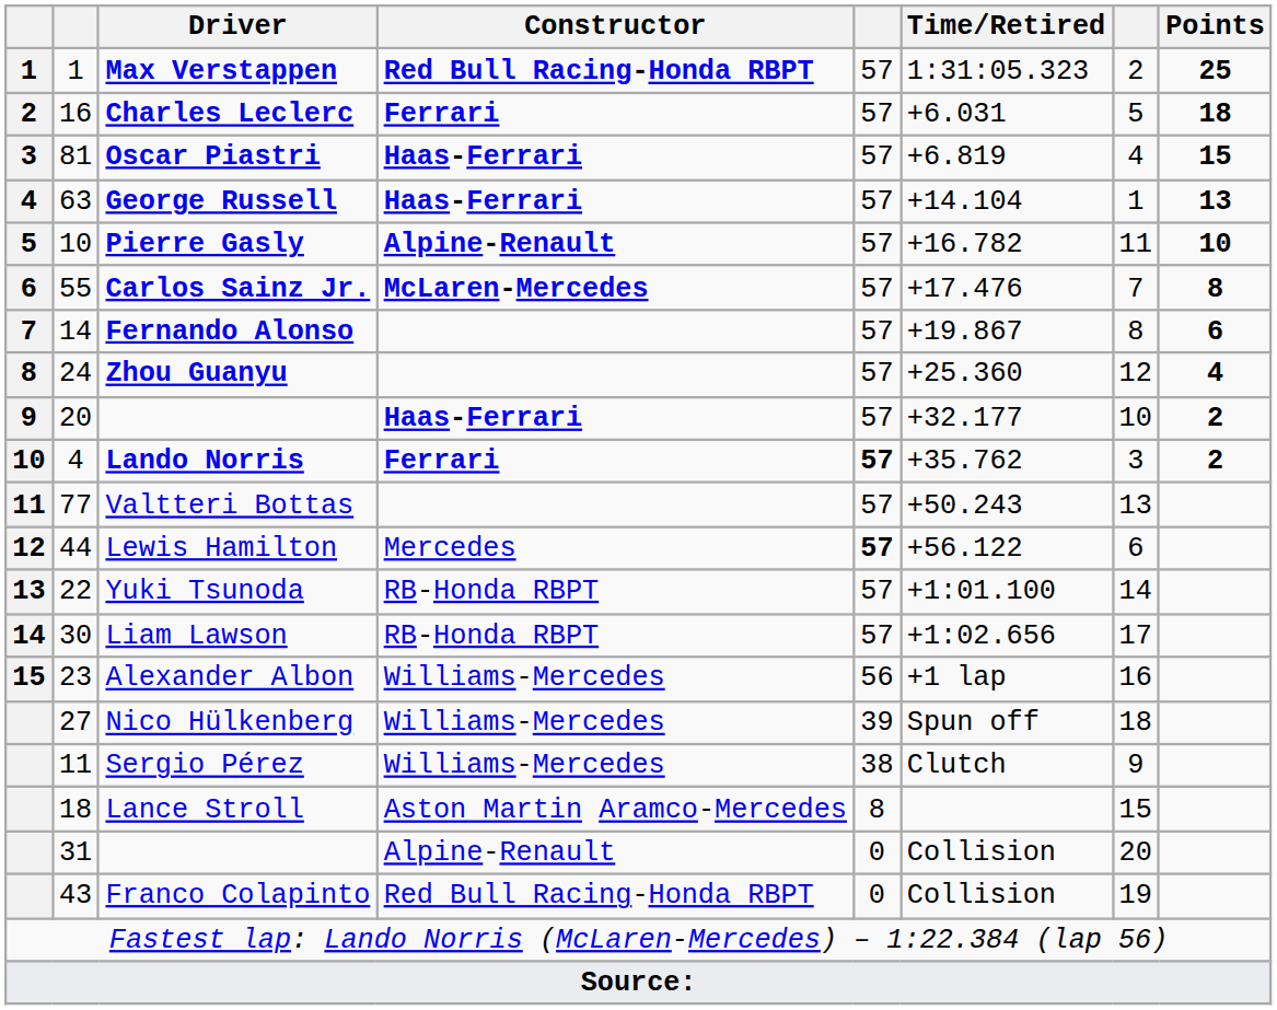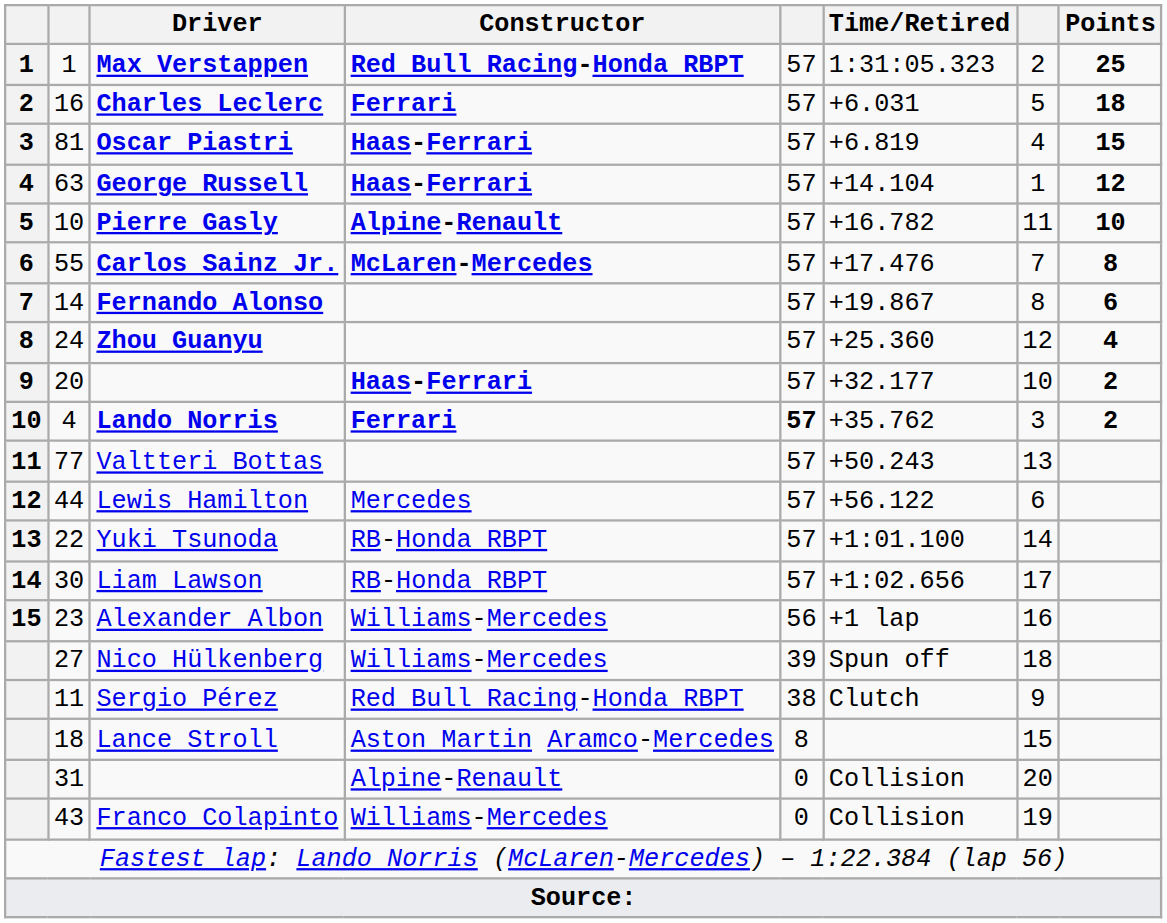 <table class="wikitable sortable" style="font-size: 85%;">
 <tr>
 <th scope="col"></th>
 <th scope="col"></th>
 <th scope="col">Driver</th>
 <th scope="col">Constructor</th>
 <th class="unsortable" scope="col"></th>
 <th class="unsortable" scope="col">Time/Retired</th>
 <th scope="col"></th>
 <th scope="col">Points</th>
 </tr>
 <tr>
 <th>1</th>
 <td align=center>1</td>
 <td data-sort-value="ver"> <strong><a href='#'>Max Verstappen</a></strong></td>
 <td><strong><a href='#'>Red Bull Racing</a>-<a href='#'>Honda RBPT</a></strong></td>
 <td align=center>57</td>
 <td>1:31:05.323</td>
 <td align=center>2</td>
 <td align=center><strong>25</strong></td>
 </tr>
 <tr>
 <th>2</th>
 <td align=center>16</td>
 <td data-sort-value="lec"><strong> <a href='#'>Charles Leclerc</a></strong></td>
 <td><strong><a href='#'>Ferrari</a></strong></td>
 <td align=center>57</td>
 <td>+6.031</td>
 <td align=center>5</td>
 <td align=center><strong>18</strong></td>
 </tr>
 <tr>
 <th>3</th>
 <td align=center>81</td>
 <td data-sort-value="pia"> <strong><a href='#'>Oscar Piastri</a></strong></td>
 <td><strong><a href='#'>Haas</a>-<a href='#'>Ferrari</a></strong></td>
 <td align=center>57</td>
 <td>+6.819</td>
 <td align=center>4</td>
 <td align=center><strong>15</strong></td>
 </tr>
 <tr>
 <th>4</th>
 <td align=center>63</td>
 <td data-sort-value="rus"> <strong><a href='#'>George Russell</a></strong></td>
 <td><strong><a href='#'>Haas</a>-<a href='#'>Ferrari</a></strong></td>
 <td align=center>57</td>
 <td>+14.104</td>
 <td align=center>1</td>
-<td align=center><strong>13</strong></td>
+<td align=center><strong>12</strong></td>
 </tr>
 <tr>
 <th>5</th>
 <td align=center>10</td>
 <td data-sort-value="gas"> <strong><a href='#'>Pierre Gasly</a></strong></td>
 <td><strong><a href='#'>Alpine</a>-<a href='#'>Renault</a></strong></td>
 <td align=center>57</td>
 <td>+16.782</td>
 <td align=center>11</td>
 <td align=center><strong>10</strong></td>
 </tr>
 <tr>
 <th>6</th>
 <td align=center>55</td>
 <td data-sort-value="sai"> <strong><a href='#'>Carlos Sainz Jr.</a></strong></td>
 <td><strong><a href='#'>McLaren</a>-<a href='#'>Mercedes</a></strong></td>
 <td align=center>57</td>
 <td>+17.476</td>
 <td align="center">7</td>
 <td align=center><strong>8</strong></td>
 </tr>
 <tr>
 <th>7</th>
 <td align=center>14</td>
 <td data-sort-value="alo"> <strong><a href='#'>Fernando Alonso</a></strong></td>
 <td><strong></strong></td>
 <td align=center>57</td>
 <td>+19.867</td>
 <td align=center>8</td>
 <td align=center><strong>6</strong></td>
 </tr>
 <tr>
 <th>8</th>
 <td align=center>24</td>
 <td data-sort-value="zho"> <strong><a href='#'>Zhou Guanyu</a></strong></td>
 <td><strong></strong></td>
 <td align=center>57</td>
 <td>+25.360</td>
 <td align=center>12</td>
 <td align=center><strong>4</strong></td>
 </tr>
 <tr>
 <th>9</th>
 <td align=center>20</td>
 <td data-sort-value="mag"></td>
 <td><strong><a href='#'>Haas</a>-<a href='#'>Ferrari</a></strong></td>
 <td align=center>57</td>
 <td>+32.177</td>
 <td align=center>10</td>
 <td align=center><strong>2</strong></td>
 </tr>
 <tr>
 <th>10</th>
 <td align=center>4</td>
 <td data-sort-value="nor"> <strong><a href='#'>Lando Norris</a></strong></td>
 <td><strong><a href='#'>Ferrari</a></strong></td>
 <td align=center><strong>57</strong></td>
 <td>+35.762</td>
 <td align=center>3</td>
 <td align=center><strong>2</strong></td>
 </tr>
 <tr>
 <th>11</th>
 <td align=center>77</td>
 <td data-sort-value="bot"> <a href='#'>Valtteri Bottas</a></td>
 <td></td>
 <td align=center>57</td>
 <td>+50.243</td>
 <td align=center>13</td>
 <td></td>
 </tr>
 <tr>
 <th>12</th>
 <td align=center>44</td>
 <td data-sort-value="ham"> <a href='#'>Lewis Hamilton</a></td>
 <td><a href='#'>Mercedes</a></td>
-<td align=center><strong>57</strong></td>
+<td align=center>57</td>
 <td>+56.122</td>
 <td align=center>6</td>
 <td></td>
 </tr>
 <tr>
 <th>13</th>
 <td align=center>22</td>
 <td data-sort-value="tsu"> <a href='#'>Yuki Tsunoda</a></td>
 <td><a href='#'>RB</a>-<a href='#'>Honda RBPT</a></td>
 <td align=center>57</td>
 <td>+1:01.100</td>
 <td align=center>14</td>
 <td></td>
 </tr>
 <tr>
 <th>14</th>
 <td align=center>30</td>
 <td data-sort-value="law"> <a href='#'>Liam Lawson</a></td>
 <td><a href='#'>RB</a>-<a href='#'>Honda RBPT</a></td>
 <td align=center>57</td>
 <td>+1:02.656</td>
 <td align=center>17</td>
 <td></td>
 </tr>
 <tr>
 <th>15</th>
 <td align=center>23</td>
 <td data-sort-value="alb"> <a href='#'>Alexander Albon</a></td>
 <td><a href='#'>Williams</a>-<a href='#'>Mercedes</a></td>
 <td align=center>56</td>
 <td>+1 lap</td>
 <td align=center>16</td>
 <td></td>
 </tr>
 <tr>
 <th data-sort-value="20"></th>
 <td align=center>27</td>
 <td data-sort-value="hul"> <a href='#'>Nico Hülkenberg</a></td>
 <td><a href='#'>Williams</a>-<a href='#'>Mercedes</a></td>
 <td align=center>39</td>
 <td>Spun off</td>
 <td align=center>18</td>
 <td></td>
 </tr>
 <tr>
 <th data-sort-value="20"></th>
 <td align=center>11</td>
 <td data-sort-value="per"> <a href='#'>Sergio Pérez</a></td>
-<td><a href='#'>Williams</a>-<a href='#'>Mercedes</a></td>
+<td><a href='#'>Red Bull Racing</a>-<a href='#'>Honda RBPT</a></td>
 <td align=center>38</td>
 <td>Clutch</td>
 <td align=center>9</td>
 <td></td>
 </tr>
 <tr>
 <th data-sort-value="20"></th>
 <td align=center>18</td>
 <td data-sort-value="str"> <a href='#'>Lance Stroll</a></td>
 <td><a href='#'>Aston Martin</a> <a href='#'>Aramco</a>-<a href='#'>Mercedes</a></td>
 <td align=center>8</td>
 <td></td>
 <td align=center>15</td>
 <td></td>
 </tr>
 <tr>
 <th data-sort-value="20"></th>
 <td align=center>31</td>
 <td data-sort-value="oco"></td>
 <td><a href='#'>Alpine</a>-<a href='#'>Renault</a></td>
 <td align=center>0</td>
 <td>Collision</td>
 <td align=center>20</td>
 <td></td>
 </tr>
 <tr>
 <th data-sort-value="20"></th>
 <td align=center>43</td>
 <td data-sort-value="col"> <a href='#'>Franco Colapinto</a></td>
-<td><a href='#'>Red Bull Racing</a>-<a href='#'>Honda RBPT</a></td>
+<td><a href='#'>Williams</a>-<a href='#'>Mercedes</a></td>
 <td align=center>0</td>
 <td>Collision</td>
 <td align=center>19</td>
 <td></td>
 </tr>
 <tr class="sortbottom">
 <td colspan="8" align="center"><em><a href='#'>Fastest lap</a>:</em>  <em><a href='#'>Lando Norris</a> (<a href='#'>McLaren</a>-<a href='#'>Mercedes</a>) – 1:22.384 (lap 56)</em></td>
 </tr>
 <tr class="sortbottom">
 <td colspan="8" style="background-color:#eaecf0;text-align:center"><strong>Source:</strong></td>
 </tr>
 </table>
